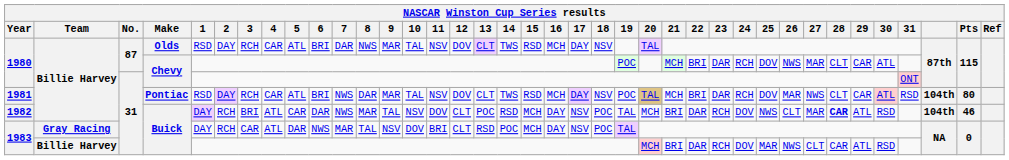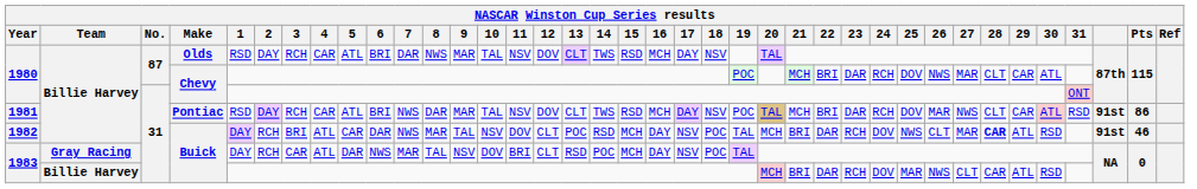 <table class="wikitable" style="text-align:center; font-size:75%">
 <tr>
 <th colspan=45><a href='#'>NASCAR</a> <a href='#'>Winston Cup Series</a> results</th>
 </tr>
 <tr>
 <th>Year</th>
 <th>Team</th>
 <th>No.</th>
 <th>Make</th>
 <th>1</th>
 <th>2</th>
 <th>3</th>
 <th>4</th>
 <th>5</th>
 <th>6</th>
 <th>7</th>
 <th>8</th>
 <th>9</th>
 <th>10</th>
 <th>11</th>
 <th>12</th>
 <th>13</th>
 <th>14</th>
 <th>15</th>
 <th>16</th>
 <th>17</th>
 <th>18</th>
 <th>19</th>
 <th>20</th>
 <th>21</th>
 <th>22</th>
 <th>23</th>
 <th>24</th>
 <th>25</th>
 <th>26</th>
 <th>27</th>
 <th>28</th>
 <th>29</th>
 <th>30</th>
 <th>31</th>
 <th></th>
 <th>Pts</th>
 <th>Ref</th>
 </tr>
 <tr>
 <th rowspan=3><a href='#'>1980</a></th>
 <th rowspan=5>Billie Harvey</th>
 <th rowspan=2>87</th>
 <th><a href='#'>Olds</a></th>
 <td><a href='#'>RSD</a></td>
 <td><a href='#'>DAY</a></td>
 <td><a href='#'>RCH</a></td>
 <td><a href='#'>CAR</a></td>
 <td><a href='#'>ATL</a></td>
 <td><a href='#'>BRI</a></td>
 <td><a href='#'>DAR</a></td>
 <td><a href='#'>NWS</a></td>
 <td><a href='#'>MAR</a></td>
 <td><a href='#'>TAL</a></td>
 <td><a href='#'>NSV</a></td>
 <td><a href='#'>DOV</a></td>
 <td style="background:#EFCFFF;"><a href='#'>CLT</a><br></td>
 <td><a href='#'>TWS</a></td>
 <td><a href='#'>RSD</a></td>
 <td><a href='#'>MCH</a></td>
 <td><a href='#'>DAY</a></td>
 <td><a href='#'>NSV</a></td>
 <td></td>
 <td style="background:#EFCFFF;"><a href='#'>TAL</a><br></td>
 <td colspan=11></td>
 <th rowspan=3>87th</th>
 <th rowspan=3>115</th>
 <th rowspan=3></th>
 </tr>
 <tr>
 <th rowspan=2><a href='#'>Chevy</a></th>
 <td colspan=18></td>
 <td style="background:#DFFFDF;"><a href='#'>POC</a><br></td>
 <td></td>
 <td style="background:#DFFFDF;"><a href='#'>MCH</a><br></td>
 <td><a href='#'>BRI</a></td>
 <td><a href='#'>DAR</a></td>
 <td><a href='#'>RCH</a></td>
 <td><a href='#'>DOV</a></td>
 <td><a href='#'>NWS</a></td>
 <td><a href='#'>MAR</a></td>
 <td><a href='#'>CLT</a></td>
 <td><a href='#'>CAR</a></td>
 <td><a href='#'>ATL</a></td>
 <td></td>
 </tr>
 <tr>
 <th rowspan=5>31</th>
 <td colspan=30></td>
 <td style="background:#FFCFCF;"><a href='#'>ONT</a><br></td>
 </tr>
 <tr>
 <th><a href='#'>1981</a></th>
 <th><a href='#'>Pontiac</a></th>
 <td><a href='#'>RSD</a></td>
 <td style="background:#EFCFFF;"><a href='#'>DAY</a><br></td>
 <td><a href='#'>RCH</a></td>
 <td><a href='#'>CAR</a></td>
 <td><a href='#'>ATL</a></td>
 <td><a href='#'>BRI</a></td>
 <td><a href='#'>NWS</a></td>
 <td><a href='#'>DAR</a></td>
 <td><a href='#'>MAR</a></td>
 <td><a href='#'>TAL</a></td>
 <td><a href='#'>NSV</a></td>
 <td><a href='#'>DOV</a></td>
 <td><a href='#'>CLT</a></td>
 <td><a href='#'>TWS</a></td>
 <td><a href='#'>RSD</a></td>
 <td><a href='#'>MCH</a></td>
 <td style="background:#EFCFFF;"><a href='#'>DAY</a><br></td>
 <td><a href='#'>NSV</a></td>
 <td><a href='#'>POC</a></td>
 <td style="background:#DFC484;"><a href='#'>TAL</a><br></td>
 <td><a href='#'>MCH</a></td>
 <td><a href='#'>BRI</a></td>
 <td><a href='#'>DAR</a></td>
 <td><a href='#'>RCH</a></td>
 <td><a href='#'>DOV</a></td>
 <td><a href='#'>MAR</a></td>
 <td><a href='#'>NWS</a></td>
 <td><a href='#'>CLT</a></td>
 <td><a href='#'>CAR</a></td>
 <td style="background:#FFCFCF;"><a href='#'>ATL</a><br></td>
 <td><a href='#'>RSD</a></td>
-<th>104th</th>
-<th>80</th>
+<th>91st</th>
+<th>86</th>
 <th></th>
 </tr>
 <tr>
 <th><a href='#'>1982</a></th>
 <th rowspan=3><a href='#'>Buick</a></th>
 <td style="background:#EFCFFF;"><a href='#'>DAY</a><br></td>
 <td><a href='#'>RCH</a></td>
 <td><a href='#'>BRI</a></td>
 <td><a href='#'>ATL</a></td>
 <td><a href='#'>CAR</a></td>
 <td><a href='#'>DAR</a></td>
 <td><a href='#'>NWS</a></td>
 <td><a href='#'>MAR</a></td>
 <td><a href='#'>TAL</a></td>
 <td><a href='#'>NSV</a></td>
 <td><a href='#'>DOV</a></td>
 <td><a href='#'>CLT</a></td>
 <td><a href='#'>POC</a></td>
 <td><a href='#'>RSD</a></td>
 <td><a href='#'>MCH</a></td>
 <td><a href='#'>DAY</a></td>
 <td><a href='#'>NSV</a></td>
 <td><a href='#'>POC</a></td>
 <td><a href='#'>TAL</a></td>
 <td><a href='#'>MCH</a></td>
 <td><a href='#'>BRI</a></td>
 <td><a href='#'>DAR</a></td>
 <td><a href='#'>RCH</a></td>
 <td><a href='#'>DOV</a></td>
 <td><a href='#'>NWS</a></td>
 <td><a href='#'>CLT</a></td>
 <td><a href='#'>MAR</a></td>
 <td><strong><a href='#'>CAR</a></strong></td>
 <td><a href='#'>ATL</a></td>
 <td><a href='#'>RSD</a></td>
 <td></td>
-<th>104th</th>
+<th>91st</th>
 <th>46</th>
 <th></th>
 </tr>
 <tr>
 <th rowspan=2><a href='#'>1983</a></th>
 <th><a href='#'>Gray Racing</a></th>
 <td><a href='#'>DAY</a></td>
 <td><a href='#'>RCH</a></td>
 <td><a href='#'>CAR</a></td>
 <td><a href='#'>ATL</a></td>
 <td><a href='#'>DAR</a></td>
 <td><a href='#'>NWS</a></td>
 <td><a href='#'>MAR</a></td>
 <td><a href='#'>TAL</a></td>
 <td><a href='#'>NSV</a></td>
 <td><a href='#'>DOV</a></td>
 <td><a href='#'>BRI</a></td>
 <td><a href='#'>CLT</a></td>
 <td><a href='#'>RSD</a></td>
 <td><a href='#'>POC</a></td>
 <td><a href='#'>MCH</a></td>
 <td><a href='#'>DAY</a></td>
 <td><a href='#'>NSV</a></td>
 <td><a href='#'>POC</a></td>
 <td style="background:#EFCFFF;"><a href='#'>TAL</a><br></td>
 <td colspan=12></td>
 <th rowspan=2>NA</th>
 <th rowspan=2>0</th>
 <th rowspan=2></th>
 </tr>
 <tr>
 <th>Billie Harvey</th>
 <td colspan=19></td>
 <td style="background:#FFCFCF;"><a href='#'>MCH</a><br></td>
 <td><a href='#'>BRI</a></td>
 <td><a href='#'>DAR</a></td>
 <td><a href='#'>RCH</a></td>
 <td><a href='#'>DOV</a></td>
 <td><a href='#'>MAR</a></td>
 <td><a href='#'>NWS</a></td>
 <td><a href='#'>CLT</a></td>
 <td><a href='#'>CAR</a></td>
 <td><a href='#'>ATL</a></td>
 <td><a href='#'>RSD</a></td>
 <td></td>
 </tr>
 </table>
